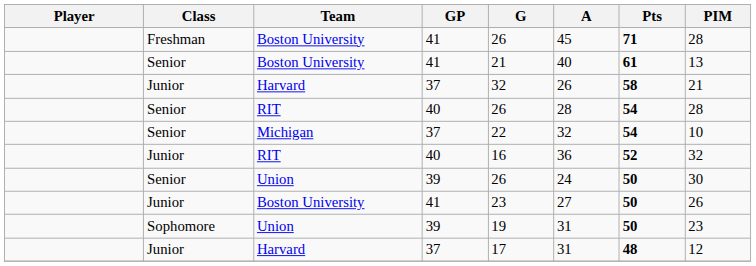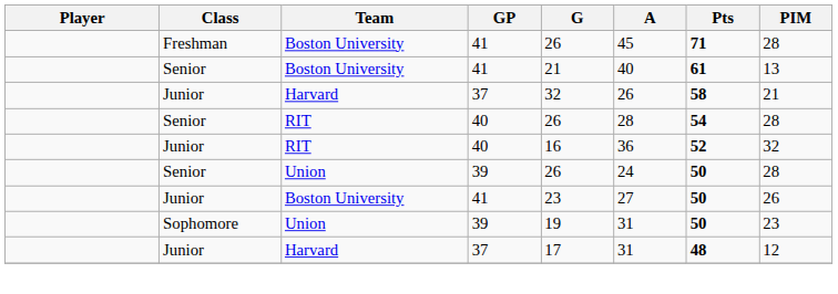 <table class="wikitable sortable">
 <tr>
 <th style="width: 9em;">Player</th>
 <th style="width: 7em;">Class</th>
 <th style="width: 11em;">Team</th>
 <th style="width: 4em;">GP</th>
 <th style="width: 4em;">G</th>
 <th style="width: 4em;">A</th>
 <th style="width: 4em;">Pts</th>
 <th style="width: 4em;">PIM</th>
 </tr>
 <tr>
 <td></td>
 <td>Freshman</td>
 <td><a href='#'>Boston University</a></td>
 <td>41</td>
 <td>26</td>
 <td>45</td>
 <td><strong>71</strong></td>
 <td>28</td>
 </tr>
 <tr>
 <td></td>
 <td>Senior</td>
 <td><a href='#'>Boston University</a></td>
 <td>41</td>
 <td>21</td>
 <td>40</td>
 <td><strong>61</strong></td>
 <td>13</td>
 </tr>
 <tr>
 <td></td>
 <td>Junior</td>
 <td><a href='#'>Harvard</a></td>
 <td>37</td>
 <td>32</td>
 <td>26</td>
 <td><strong>58</strong></td>
 <td>21</td>
 </tr>
 <tr>
 <td></td>
 <td>Senior</td>
 <td><a href='#'>RIT</a></td>
 <td>40</td>
 <td>26</td>
 <td>28</td>
 <td><strong>54</strong></td>
 <td>28</td>
 </tr>
 <tr>
 <td></td>
-<td>Senior</td>
-<td><a href='#'>Michigan</a></td>
-<td>37</td>
-<td>22</td>
-<td>32</td>
-<td><strong>54</strong></td>
-<td>10</td>
-</tr>
-<tr>
-<td></td>
 <td>Junior</td>
 <td><a href='#'>RIT</a></td>
 <td>40</td>
 <td>16</td>
 <td>36</td>
 <td><strong>52</strong></td>
 <td>32</td>
 </tr>
 <tr>
 <td></td>
 <td>Senior</td>
 <td><a href='#'>Union</a></td>
 <td>39</td>
 <td>26</td>
 <td>24</td>
 <td><strong>50</strong></td>
-<td>30</td>
+<td>28</td>
 </tr>
 <tr>
 <td></td>
 <td>Junior</td>
 <td><a href='#'>Boston University</a></td>
 <td>41</td>
 <td>23</td>
 <td>27</td>
 <td><strong>50</strong></td>
 <td>26</td>
 </tr>
 <tr>
 <td></td>
 <td>Sophomore</td>
 <td><a href='#'>Union</a></td>
 <td>39</td>
 <td>19</td>
 <td>31</td>
 <td><strong>50</strong></td>
 <td>23</td>
 </tr>
 <tr>
 <td></td>
 <td>Junior</td>
 <td><a href='#'>Harvard</a></td>
 <td>37</td>
 <td>17</td>
 <td>31</td>
 <td><strong>48</strong></td>
 <td>12</td>
 </tr>
 <tr>
 </tr>
 </table>
